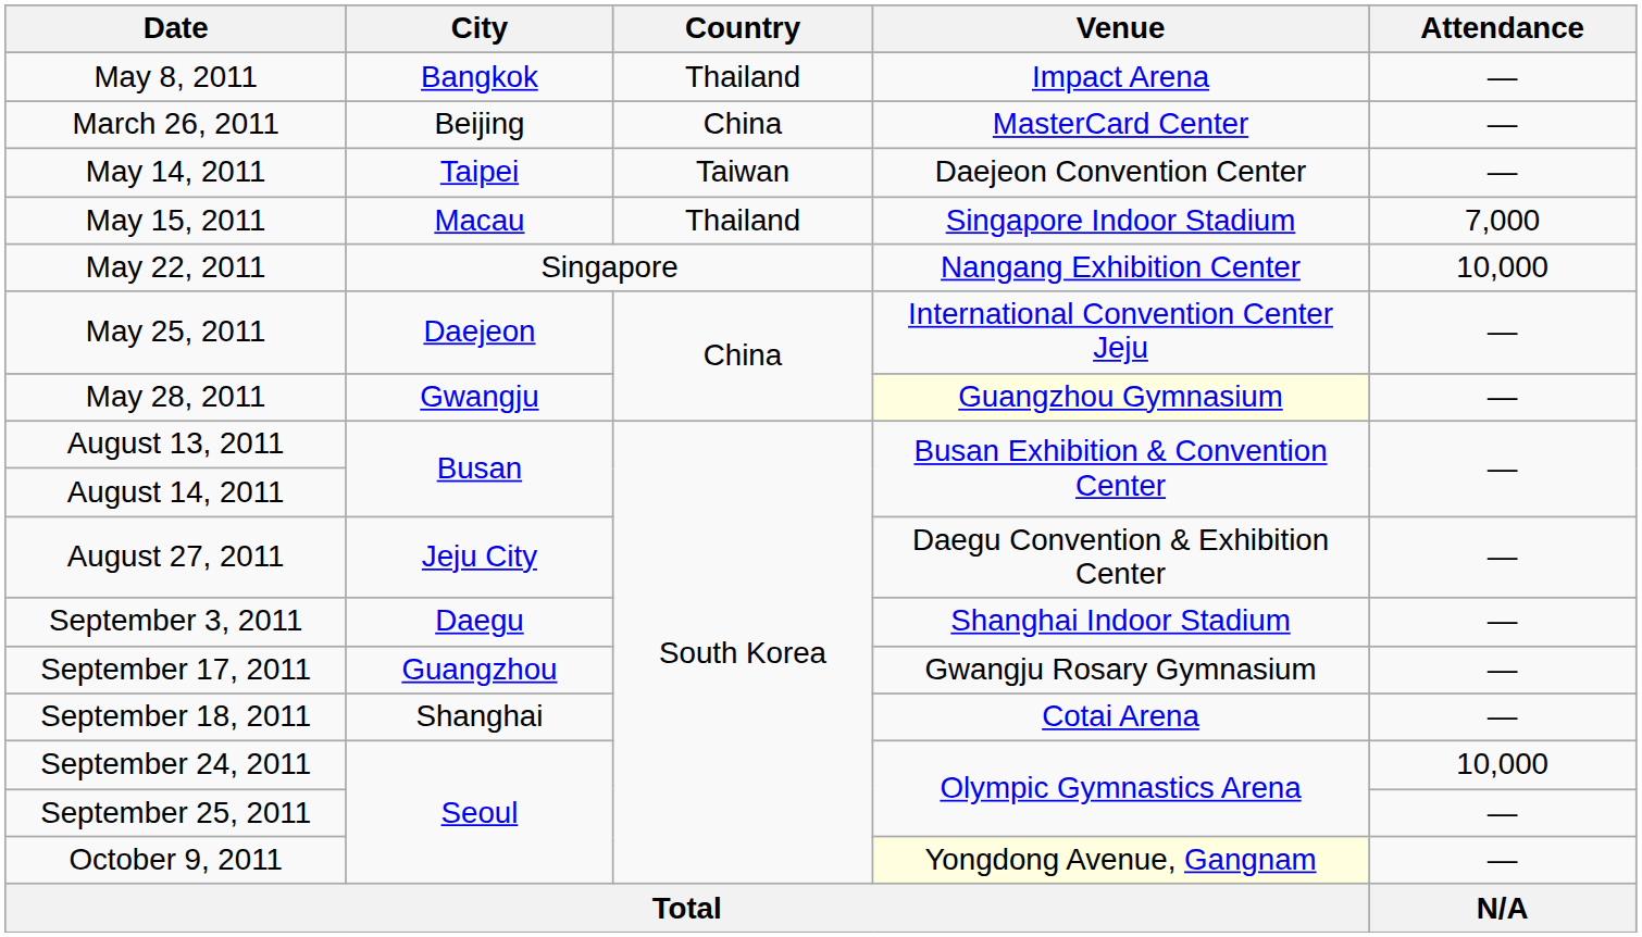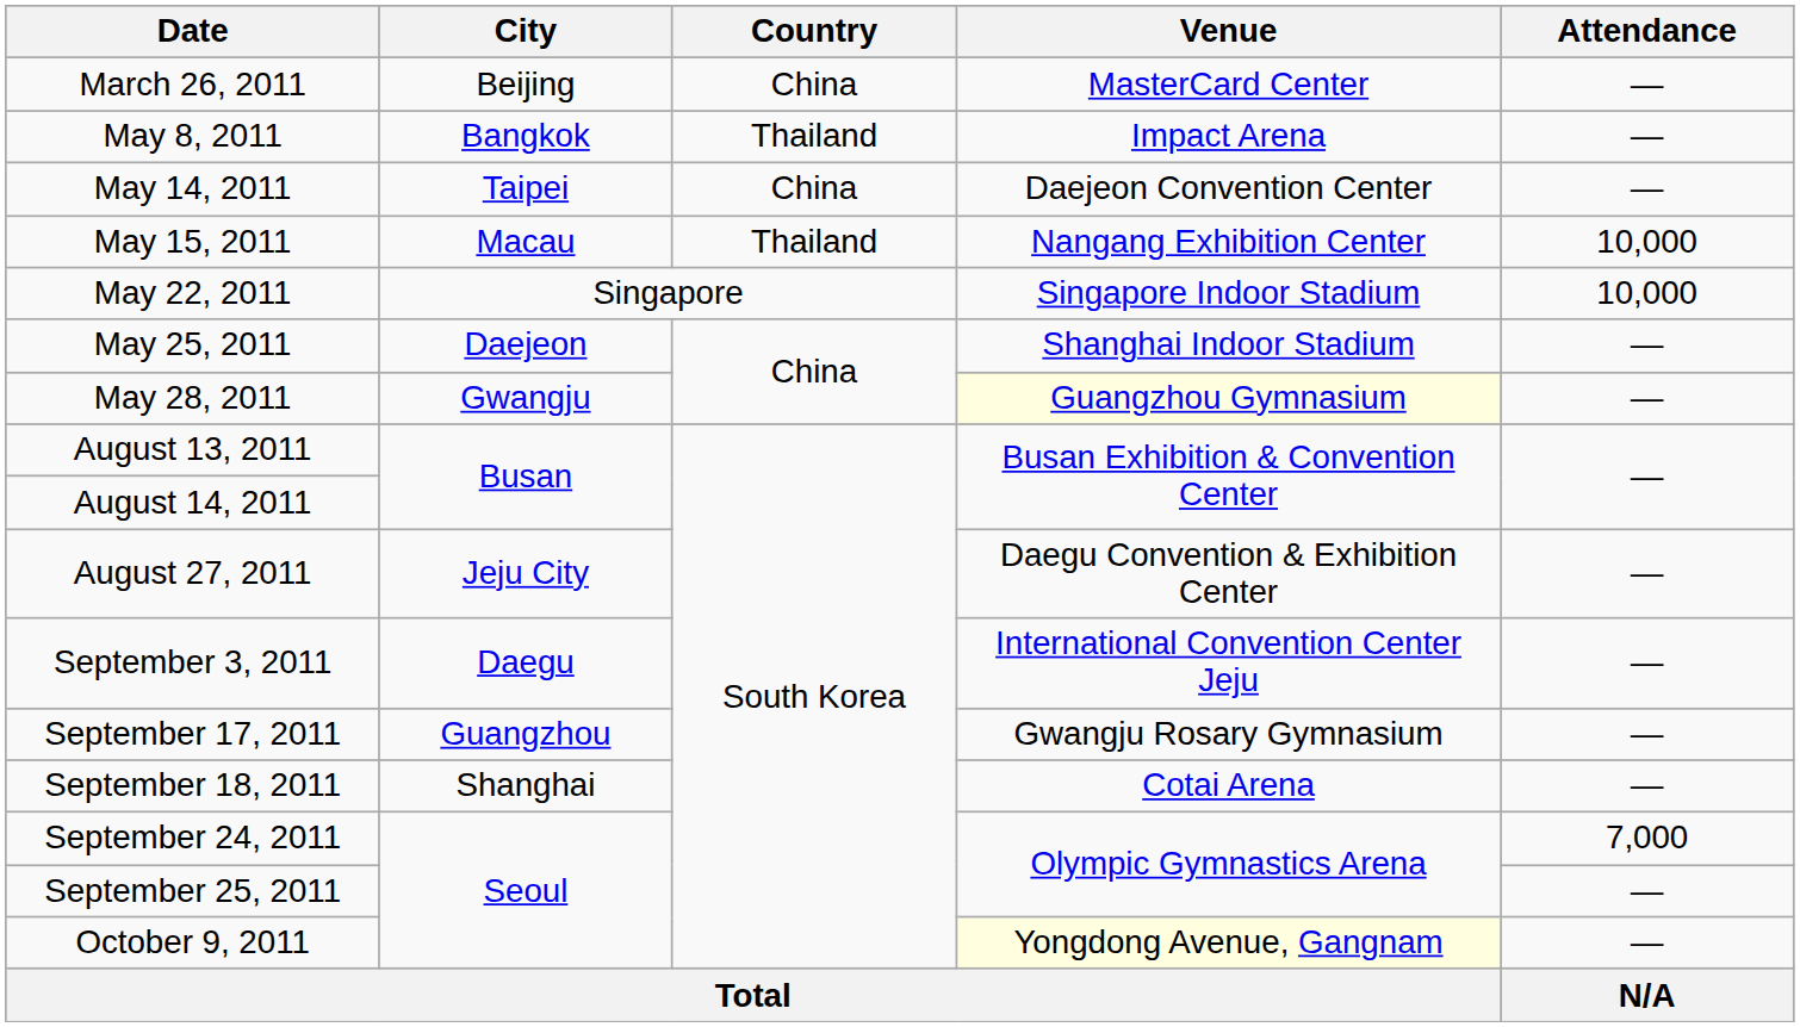 <table class="wikitable" style="text-align:center;">
 <tr>
 <th scope="col" style="width:12em;">Date</th>
 <th scope="col" style="width:9em;">City</th>
 <th scope="col" style="width:9em;">Country</th>
 <th scope="col" style="width:18em;">Venue</th>
 <th scope="col" style="width:9em;">Attendance</th>
 </tr>
 <tr>
+<td>March 26, 2011</td>
+<td>Beijing</td>
+<td>China</td>
+<td><a href='#'>MasterCard Center</a></td>
+<td>—</td>
+</tr>
+<tr>
 <td>May 8, 2011</td>
 <td><a href='#'>Bangkok</a></td>
 <td>Thailand</td>
 <td><a href='#'>Impact Arena</a></td>
 <td>—</td>
 </tr>
 <tr>
-<td>March 26, 2011</td>
-<td>Beijing</td>
-<td>China</td>
-<td><a href='#'>MasterCard Center</a></td>
-<td>—</td>
-</tr>
-<tr>
 <td>May 14, 2011</td>
 <td><a href='#'>Taipei</a></td>
-<td>Taiwan</td>
+<td>China</td>
 <td>Daejeon Convention Center</td>
 <td>—</td>
 </tr>
 <tr>
 <td>May 15, 2011</td>
 <td><a href='#'>Macau</a></td>
 <td>Thailand</td>
-<td><a href='#'>Singapore Indoor Stadium</a></td>
-<td>7,000</td>
+<td><a href='#'>Nangang Exhibition Center</a></td>
+<td>10,000</td>
 </tr>
 <tr>
 <td>May 22, 2011</td>
 <td colspan="2">Singapore</td>
-<td><a href='#'>Nangang Exhibition Center</a></td>
+<td><a href='#'>Singapore Indoor Stadium</a></td>
 <td>10,000</td>
 </tr>
 <tr>
 <td>May 25, 2011</td>
 <td><a href='#'>Daejeon</a></td>
 <td rowspan="2">China</td>
-<td><a href='#'>International Convention Center Jeju</a></td>
+<td><a href='#'>Shanghai Indoor Stadium</a></td>
 <td>—</td>
 </tr>
 <tr>
 <td>May 28, 2011</td>
 <td><a href='#'>Gwangju</a></td>
 <td style="background: lightyellow;"><a href='#'>Guangzhou Gymnasium</a></td>
 <td>—</td>
 </tr>
 <tr>
 <td>August 13, 2011</td>
 <td rowspan="2"><a href='#'>Busan</a></td>
 <td rowspan="9">South Korea</td>
 <td rowspan="2"><a href='#'>Busan Exhibition & Convention Center</a></td>
 <td rowspan="2">—</td>
 </tr>
 <tr>
 <td>August 14, 2011</td>
 </tr>
 <tr>
 <td>August 27, 2011</td>
 <td><a href='#'>Jeju City</a></td>
 <td>Daegu Convention & Exhibition Center</td>
 <td>—</td>
 </tr>
 <tr>
 <td>September 3, 2011</td>
 <td><a href='#'>Daegu</a></td>
-<td><a href='#'>Shanghai Indoor Stadium</a></td>
+<td><a href='#'>International Convention Center Jeju</a></td>
 <td>—</td>
 </tr>
 <tr>
 <td>September 17, 2011</td>
 <td><a href='#'>Guangzhou</a></td>
 <td>Gwangju Rosary Gymnasium</td>
 <td>—</td>
 </tr>
 <tr>
 <td>September 18, 2011</td>
 <td>Shanghai</td>
 <td><a href='#'>Cotai Arena</a></td>
 <td>—</td>
 </tr>
 <tr>
 <td>September 24, 2011</td>
 <td rowspan="3"><a href='#'>Seoul</a></td>
 <td rowspan="2"><a href='#'>Olympic Gymnastics Arena</a></td>
-<td>10,000</td>
+<td>7,000</td>
 </tr>
 <tr>
 <td>September 25, 2011</td>
 <td>—</td>
 </tr>
 <tr>
 <td>October 9, 2011</td>
 <td style="background: lightyellow;">Yongdong Avenue, <a href='#'>Gangnam</a></td>
 <td>—</td>
 </tr>
 <tr>
 <th colspan="4">Total</th>
 <th>N/A</th>
 </tr>
 </table>
